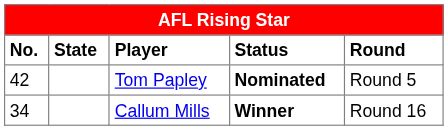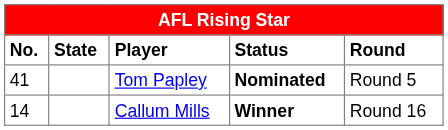 <table border="1" cellpadding="4" cellspacing="0"  style="text-align:left; font-size:95%; border-collapse:collapse; width:30%;">
 <tr style="background:red; color: white; text-align:center;">
 <th colspan="5" style="background:red; color: white; text-align:center;"><span>AFL Rising Star</span></th>
 </tr>
 <tr>
 <th>No.</th>
 <th>State</th>
 <th>Player</th>
 <th>Status</th>
 <th>Round</th>
 </tr>
 <tr>
-<td>42</td>
+<td>41</td>
 <td></td>
 <td><a href='#'>Tom Papley</a></td>
 <td><strong>Nominated</strong></td>
 <td>Round 5</td>
 </tr>
 <tr>
-<td>34</td>
+<td>14</td>
 <td></td>
 <td><a href='#'>Callum Mills</a></td>
 <td><strong>Winner</strong></td>
 <td>Round 16</td>
 </tr>
 </table>
